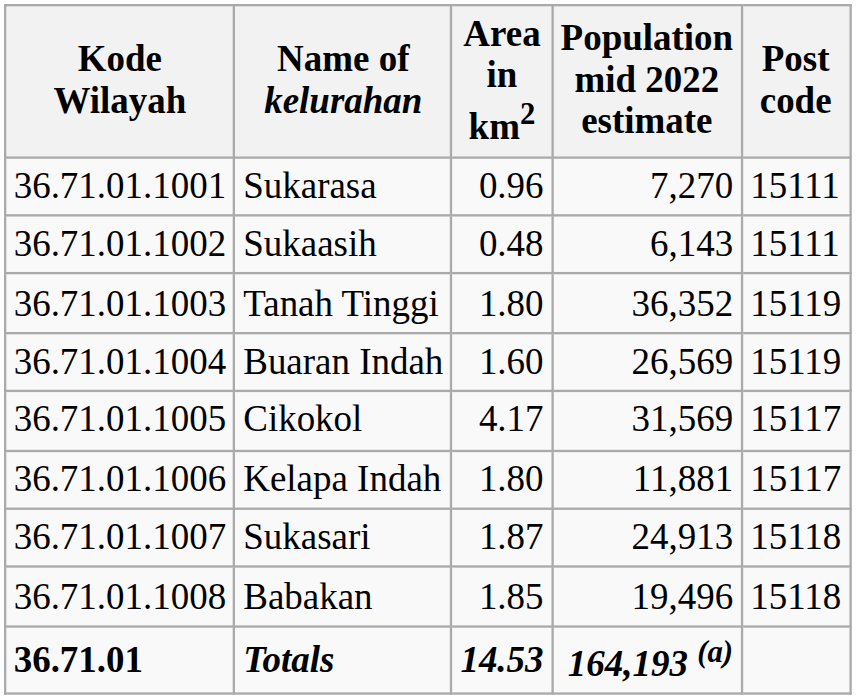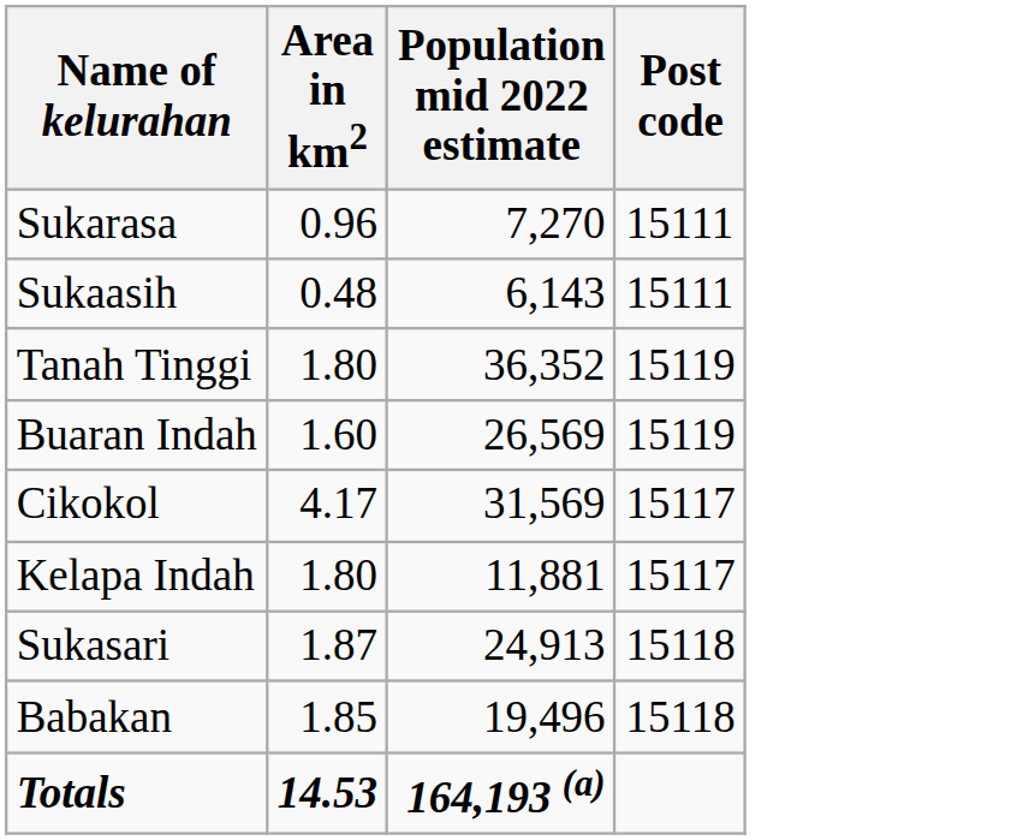 <table class="wikitable">
 <tr>
-<th>Kode <br>Wilayah</th>
 <th>Name of <br> <em>kelurahan</em></th>
 <th>Area <br>in <br>km<sup>2</sup></th>
 <th>Population<br>mid 2022<br>estimate</th>
 <th>Post<br>code</th>
 </tr>
 <tr>
-<td>36.71.01.1001</td>
 <td>Sukarasa</td>
 <td align="right">0.96</td>
 <td align="right">7,270</td>
 <td>15111</td>
 </tr>
 <tr>
-<td>36.71.01.1002</td>
 <td>Sukaasih</td>
 <td align="right">0.48</td>
 <td align="right">6,143</td>
 <td>15111</td>
 </tr>
 <tr>
-<td>36.71.01.1003</td>
 <td>Tanah Tinggi</td>
 <td align="right">1.80</td>
 <td align="right">36,352</td>
 <td>15119</td>
 </tr>
 <tr>
-<td>36.71.01.1004</td>
 <td>Buaran Indah</td>
 <td align="right">1.60</td>
 <td align="right">26,569</td>
 <td>15119</td>
 </tr>
 <tr>
-<td>36.71.01.1005</td>
 <td>Cikokol</td>
 <td align="right">4.17</td>
 <td align="right">31,569</td>
 <td>15117</td>
 </tr>
 <tr>
-<td>36.71.01.1006</td>
 <td>Kelapa Indah</td>
 <td align="right">1.80</td>
 <td align="right">11,881</td>
 <td>15117</td>
 </tr>
 <tr>
-<td>36.71.01.1007</td>
 <td>Sukasari</td>
 <td align="right">1.87</td>
 <td align="right">24,913</td>
 <td>15118</td>
 </tr>
 <tr>
-<td>36.71.01.1008</td>
 <td>Babakan</td>
 <td align="right">1.85</td>
 <td align="right">19,496</td>
 <td>15118</td>
 </tr>
 <tr>
-<td><strong>36.71.01</strong></td>
 <td><strong><em>Totals</em></strong></td>
 <td align="right"><strong><em>14.53</em></strong></td>
 <td align="right"><strong><em>164,193 <sup>(a)</sup></em></strong></td>
 <td></td>
 </tr>
 </table>
